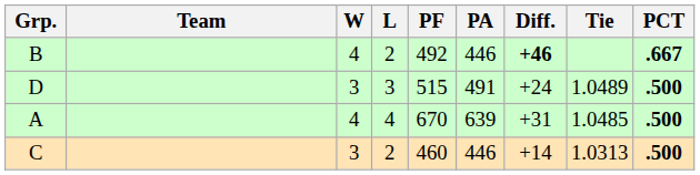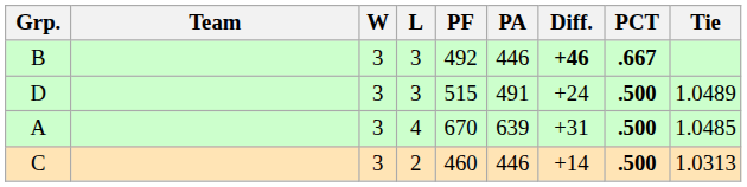 <table class=wikitable style="text-align:center">
 <tr>
 <th width=40>Grp.</th>
 <th width=200>Team</th>
 <th width=20>W</th>
 <th width=20>L</th>
 <th width=30>PF</th>
 <th width=30>PA</th>
 <th width=40>Diff.</th>
+<th width=40>PCT</th>
 <th style="width:40px;" abbr="GAvg.">Tie </th>
-<th width=40>PCT</th>
 </tr>
 <tr style="background:#cfc;">
 <td>B</td>
 <td style="text-align:left"></td>
-<td>4</td>
-<td>2</td>
+<td>3</td>
+<td>3</td>
 <td>492</td>
 <td>446</td>
 <td><strong>+46</strong></td>
+<td><strong>.667</strong></td>
 <td></td>
-<td><strong>.667</strong></td>
 </tr>
 <tr style="background:#cfc;">
 <td>D</td>
 <td style="text-align:left"></td>
 <td>3</td>
 <td>3</td>
 <td>515</td>
 <td>491</td>
 <td>+24</td>
+<td><strong>.500</strong></td>
 <td>1.0489</td>
-<td><strong>.500</strong></td>
 </tr>
 <tr style="background:#cfc;">
 <td>A</td>
 <td style="text-align:left"></td>
-<td>4</td>
+<td>3</td>
 <td>4</td>
 <td>670</td>
 <td>639</td>
 <td>+31</td>
+<td><strong>.500</strong></td>
 <td>1.0485</td>
-<td><strong>.500</strong></td>
 </tr>
 <tr style="background:moccasin;">
 <td>C</td>
 <td style="text-align:left"></td>
 <td>3</td>
 <td>2</td>
 <td>460</td>
 <td>446</td>
 <td>+14</td>
+<td><strong>.500</strong></td>
 <td>1.0313</td>
-<td><strong>.500</strong></td>
 </tr>
 </table>
